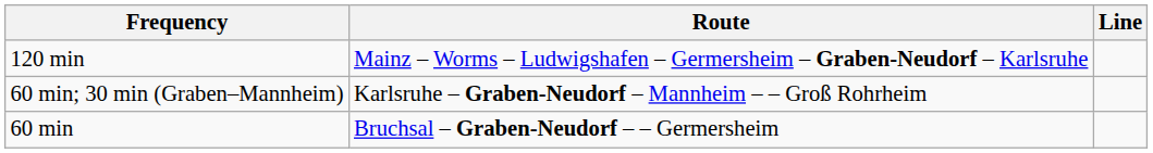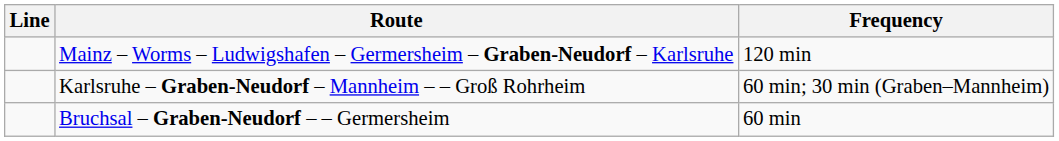 <table class="wikitable">
 <tr>
+<th>Line</th>
+<th>Route</th>
 <th>Frequency</th>
-<th>Route</th>
-<th>Line</th>
 </tr>
 <tr>
+<td></td>
+<td><a href='#'>Mainz</a> – <a href='#'>Worms</a> – <a href='#'>Ludwigshafen</a> – <a href='#'>Germersheim</a> – <strong>Graben-Neudorf</strong> – <a href='#'>Karlsruhe</a></td>
 <td>120 min</td>
-<td><a href='#'>Mainz</a> – <a href='#'>Worms</a> – <a href='#'>Ludwigshafen</a> – <a href='#'>Germersheim</a> – <strong>Graben-Neudorf</strong> – <a href='#'>Karlsruhe</a></td>
-<td></td>
 </tr>
 <tr>
+<td></td>
+<td>Karlsruhe – <strong>Graben-Neudorf</strong> –  <a href='#'>Mannheim</a> –  – Groß Rohrheim</td>
 <td>60 min; 30 min (Graben–Mannheim)</td>
-<td>Karlsruhe – <strong>Graben-Neudorf</strong> –  <a href='#'>Mannheim</a> –  – Groß Rohrheim</td>
-<td></td>
 </tr>
 <tr>
+<td></td>
+<td><a href='#'>Bruchsal</a>  – <strong>Graben-Neudorf</strong> –  – Germersheim</td>
 <td>60 min</td>
-<td><a href='#'>Bruchsal</a>  – <strong>Graben-Neudorf</strong> –  – Germersheim</td>
-<td></td>
 </tr>
 </table>
